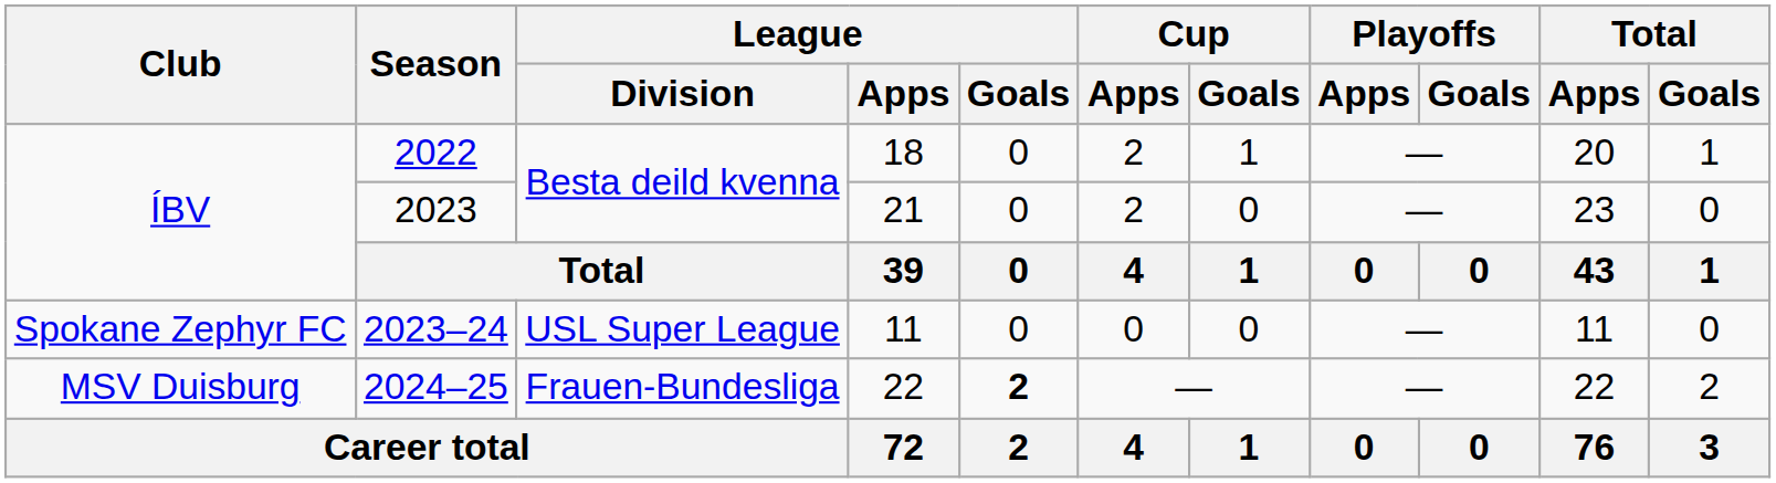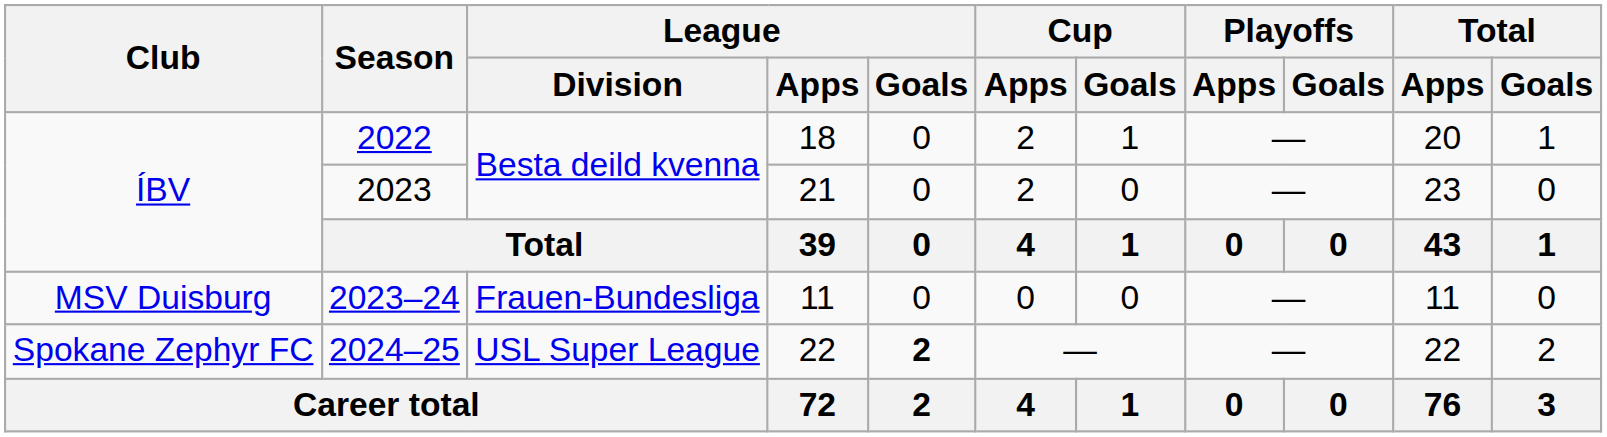 <table class="wikitable" style="text-align: center;">
 <tr>
 <th rowspan="2">Club</th>
 <th rowspan="2">Season</th>
 <th colspan="3">League</th>
 <th colspan="2">Cup</th>
 <th colspan="2">Playoffs</th>
 <th colspan="2">Total</th>
 </tr>
 <tr>
 <th>Division</th>
 <th>Apps</th>
 <th>Goals</th>
 <th>Apps</th>
 <th>Goals</th>
 <th>Apps</th>
 <th>Goals</th>
 <th>Apps</th>
 <th>Goals</th>
 </tr>
 <tr>
 <td rowspan="3"><a href='#'>ÍBV</a></td>
 <td><a href='#'>2022</a></td>
 <td rowspan="2"><a href='#'>Besta deild kvenna</a></td>
 <td>18</td>
 <td>0</td>
 <td>2</td>
 <td>1</td>
 <td colspan="2">—</td>
 <td>20</td>
 <td>1</td>
 </tr>
 <tr>
 <td>2023</td>
 <td>21</td>
 <td>0</td>
 <td>2</td>
 <td>0</td>
 <td colspan="2">—</td>
 <td>23</td>
 <td>0</td>
 </tr>
 <tr>
 <th colspan="2">Total</th>
 <th>39</th>
 <th>0</th>
 <th>4</th>
 <th>1</th>
 <th>0</th>
 <th>0</th>
 <th>43</th>
 <th>1</th>
 </tr>
 <tr>
-<td><a href='#'>Spokane Zephyr FC</a></td>
+<td><a href='#'>MSV Duisburg</a></td>
 <td><a href='#'>2023–24</a></td>
-<td><a href='#'>USL Super League</a></td>
+<td><a href='#'>Frauen-Bundesliga</a></td>
 <td>11</td>
 <td>0</td>
 <td>0</td>
 <td>0</td>
 <td colspan="2">—</td>
 <td>11</td>
 <td>0</td>
 </tr>
 <tr>
-<td><a href='#'>MSV Duisburg</a></td>
+<td><a href='#'>Spokane Zephyr FC</a></td>
 <td><a href='#'>2024–25</a></td>
-<td><a href='#'>Frauen-Bundesliga</a></td>
+<td><a href='#'>USL Super League</a></td>
 <td>22</td>
 <td><strong>2</strong></td>
 <td colspan="2">—</td>
 <td colspan="2">—</td>
 <td>22</td>
 <td>2</td>
 </tr>
 <tr>
 <th colspan="3">Career total</th>
 <th>72</th>
 <th>2</th>
 <th>4</th>
 <th>1</th>
 <th>0</th>
 <th>0</th>
 <th>76</th>
 <th>3</th>
 </tr>
 </table>
